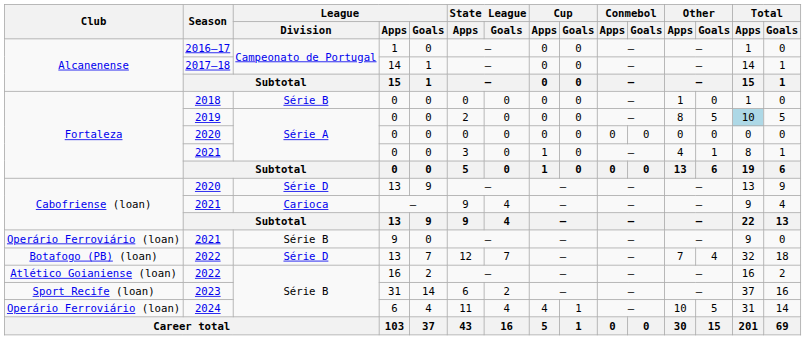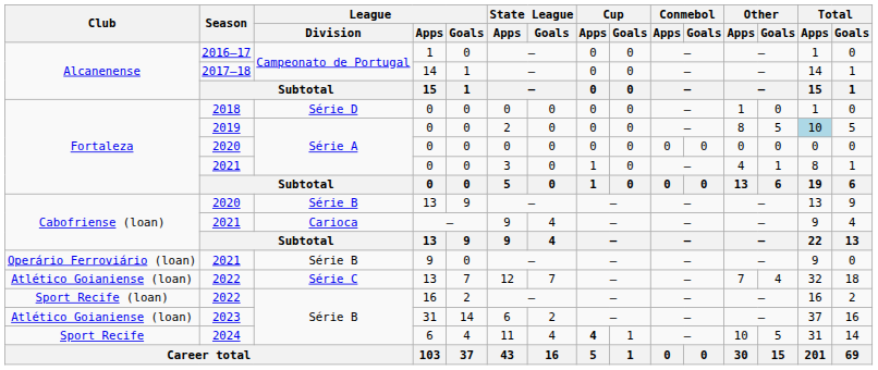 <table class="wikitable" style="text-align: center;">
 <tr>
 <th rowspan="2">Club</th>
 <th rowspan="2">Season</th>
 <th colspan="3">League</th>
 <th colspan="2">State League</th>
 <th colspan="2">Cup</th>
 <th colspan="2">Conmebol</th>
 <th colspan="2">Other</th>
 <th colspan="2">Total</th>
 </tr>
 <tr>
 <th>Division</th>
 <th>Apps</th>
 <th>Goals</th>
 <th>Apps</th>
 <th>Goals</th>
 <th>Apps</th>
 <th>Goals</th>
 <th>Apps</th>
 <th>Goals</th>
 <th>Apps</th>
 <th>Goals</th>
 <th>Apps</th>
 <th>Goals</th>
 </tr>
 <tr>
 <td rowspan="3" valign="center"><a href='#'>Alcanenense</a></td>
 <td><a href='#'>2016–17</a></td>
 <td rowspan="2"><a href='#'>Campeonato de Portugal</a></td>
 <td>1</td>
 <td>0</td>
 <td colspan="2">—</td>
 <td>0</td>
 <td>0</td>
 <td colspan="2">—</td>
 <td colspan="2">—</td>
 <td>1</td>
 <td>0</td>
 </tr>
 <tr>
 <td><a href='#'>2017–18</a></td>
 <td>14</td>
 <td>1</td>
 <td colspan="2">—</td>
 <td>0</td>
 <td>0</td>
 <td colspan="2">—</td>
 <td colspan="2">—</td>
 <td>14</td>
 <td>1</td>
 </tr>
 <tr>
 <th colspan="2">Subtotal</th>
 <th>15</th>
 <th>1</th>
 <th colspan="2">—</th>
 <th>0</th>
 <th>0</th>
 <th colspan="2">—</th>
 <th colspan="2">—</th>
 <th>15</th>
 <th>1</th>
 </tr>
 <tr>
 <td rowspan="5" valign="center"><a href='#'>Fortaleza</a></td>
 <td><a href='#'>2018</a></td>
-<td><a href='#'>Série B</a></td>
+<td><a href='#'>Série D</a></td>
 <td>0</td>
 <td>0</td>
 <td>0</td>
 <td>0</td>
 <td>0</td>
 <td>0</td>
 <td colspan="2">—</td>
 <td>1</td>
 <td>0</td>
 <td>1</td>
 <td>0</td>
 </tr>
 <tr>
 <td><a href='#'>2019</a></td>
 <td rowspan="3"><a href='#'>Série A</a></td>
 <td>0</td>
 <td>0</td>
 <td>2</td>
 <td>0</td>
 <td>0</td>
 <td>0</td>
 <td colspan="2">—</td>
 <td>8</td>
 <td>5</td>
 <td style="background: lightblue;">10</td>
 <td>5</td>
 </tr>
 <tr>
 <td><a href='#'>2020</a></td>
 <td>0</td>
 <td>0</td>
 <td>0</td>
 <td>0</td>
 <td>0</td>
 <td>0</td>
 <td>0</td>
 <td>0</td>
 <td>0</td>
 <td>0</td>
 <td>0</td>
 <td>0</td>
 </tr>
 <tr>
 <td><a href='#'>2021</a></td>
 <td>0</td>
 <td>0</td>
 <td>3</td>
 <td>0</td>
 <td>1</td>
 <td>0</td>
 <td colspan="2">—</td>
 <td>4</td>
 <td>1</td>
 <td>8</td>
 <td>1</td>
 </tr>
 <tr>
 <th colspan="2">Subtotal</th>
 <th>0</th>
 <th>0</th>
 <th>5</th>
 <th>0</th>
 <th>1</th>
 <th>0</th>
 <th>0</th>
 <th>0</th>
 <th>13</th>
 <th>6</th>
 <th>19</th>
 <th>6</th>
 </tr>
 <tr>
 <td rowspan="3" valign="center"><a href='#'>Cabofriense</a> (loan)</td>
 <td><a href='#'>2020</a></td>
-<td><a href='#'>Série D</a></td>
+<td><a href='#'>Série B</a></td>
 <td>13</td>
 <td>9</td>
 <td colspan="2">—</td>
 <td colspan="2">—</td>
 <td colspan="2">—</td>
 <td colspan="2">—</td>
 <td>13</td>
 <td>9</td>
 </tr>
 <tr>
 <td><a href='#'>2021</a></td>
 <td><a href='#'>Carioca</a></td>
 <td colspan="2">—</td>
 <td>9</td>
 <td>4</td>
 <td colspan="2">—</td>
 <td colspan="2">—</td>
 <td colspan="2">—</td>
 <td>9</td>
 <td>4</td>
 </tr>
 <tr>
 <th colspan="2">Subtotal</th>
 <th>13</th>
 <th>9</th>
 <th>9</th>
 <th>4</th>
 <th colspan="2">—</th>
 <th colspan="2">—</th>
 <th colspan="2">—</th>
 <th>22</th>
 <th>13</th>
 </tr>
 <tr>
 <td valign="center"><a href='#'>Operário Ferroviário</a> (loan)</td>
 <td><a href='#'>2021</a></td>
 <td>Série B</td>
 <td>9</td>
 <td>0</td>
 <td colspan="2">—</td>
 <td colspan="2">—</td>
 <td colspan="2">—</td>
 <td colspan="2">—</td>
 <td>9</td>
 <td>0</td>
 </tr>
 <tr>
-<td valign="center"><a href='#'>Botafogo (PB)</a> (loan)</td>
+<td valign="center"><a href='#'>Atlético Goianiense</a> (loan)</td>
 <td><a href='#'>2022</a></td>
-<td><a href='#'>Série D</a></td>
+<td><a href='#'>Série C</a></td>
 <td>13</td>
 <td>7</td>
 <td>12</td>
 <td>7</td>
 <td colspan="2">—</td>
 <td colspan="2">—</td>
 <td>7</td>
 <td>4</td>
 <td>32</td>
 <td>18</td>
 </tr>
 <tr>
-<td valign="center"><a href='#'>Atlético Goianiense</a> (loan)</td>
+<td valign="center"><a href='#'>Sport Recife</a> (loan)</td>
 <td><a href='#'>2022</a></td>
 <td rowspan="3">Série B</td>
 <td>16</td>
 <td>2</td>
 <td colspan="2">—</td>
 <td colspan="2">—</td>
 <td colspan="2">—</td>
 <td colspan="2">—</td>
 <td>16</td>
 <td>2</td>
 </tr>
 <tr>
-<td valign="center"><a href='#'>Sport Recife</a> (loan)</td>
+<td valign="center"><a href='#'>Atlético Goianiense</a> (loan)</td>
 <td><a href='#'>2023</a></td>
 <td>31</td>
 <td>14</td>
 <td>6</td>
 <td>2</td>
 <td colspan="2">—</td>
 <td colspan="2">—</td>
 <td colspan="2">—</td>
 <td>37</td>
 <td>16</td>
 </tr>
 <tr>
-<td valign="center"><a href='#'>Operário Ferroviário</a> (loan)</td>
+<td valign="center"><a href='#'>Sport Recife</a></td>
 <td><a href='#'>2024</a></td>
 <td>6</td>
 <td>4</td>
 <td>11</td>
 <td>4</td>
-<td>4</td>
+<td><strong>4</strong></td>
 <td>1</td>
 <td colspan="2">—</td>
 <td>10</td>
 <td>5</td>
 <td>31</td>
 <td>14</td>
 </tr>
 <tr>
 <th colspan="3"><strong>Career total</strong></th>
 <th>103</th>
 <th>37</th>
 <th>43</th>
 <th>16</th>
 <th>5</th>
 <th>1</th>
 <th>0</th>
 <th>0</th>
 <th>30</th>
 <th>15</th>
 <th>201</th>
 <th>69</th>
 </tr>
 </table>
